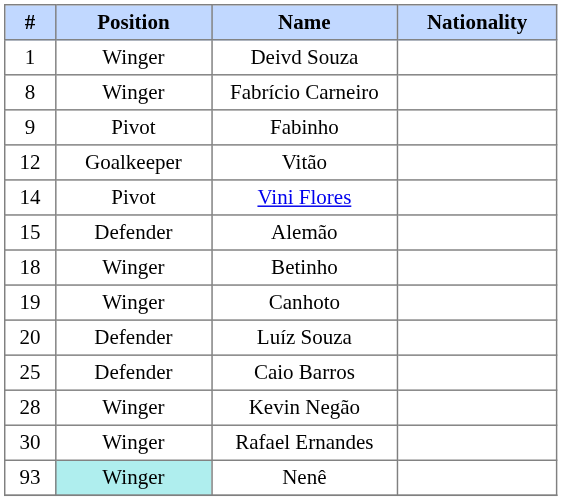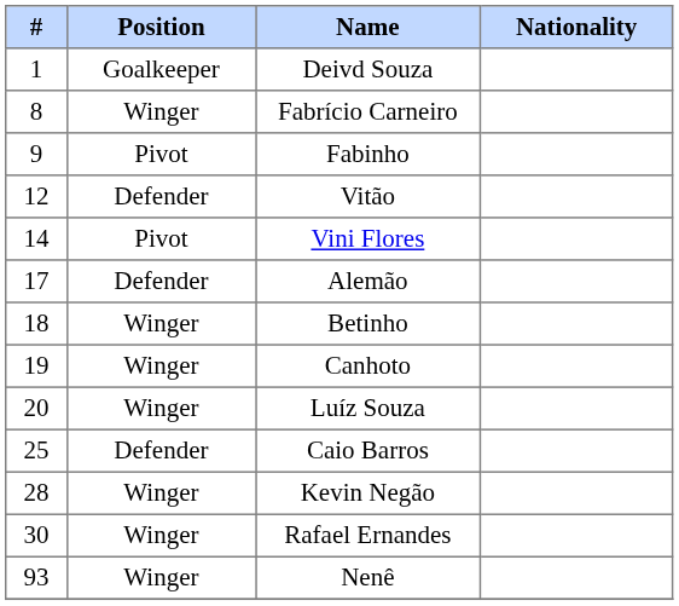 <table border=1 style="border-collapse:collapse; font-size:90%;" cellpadding=3 cellspacing=0 width=30%>
 <tr bgcolor=#C1D8FF>
 <th width=2%>#</th>
 <th width=5%>Position</th>
 <th width=10%>Name</th>
 <th width=5%>Nationality</th>
 </tr>
 <tr align=center>
 <td>1</td>
-<td>Winger</td>
+<td>Goalkeeper</td>
 <td>Deivd Souza</td>
 <td></td>
 </tr>
 <tr align=center>
 <td>8</td>
 <td>Winger</td>
 <td>Fabrício Carneiro</td>
 <td></td>
 </tr>
 <tr align=center>
 <td>9</td>
 <td>Pivot</td>
 <td>Fabinho</td>
 <td></td>
 </tr>
 <tr align=center>
 <td>12</td>
-<td>Goalkeeper</td>
+<td>Defender</td>
 <td>Vitão</td>
 <td></td>
 </tr>
 <tr align=center>
 <td>14</td>
 <td>Pivot</td>
 <td><a href='#'>Vini Flores</a></td>
 <td></td>
 </tr>
 <tr align=center>
-<td>15</td>
+<td>17</td>
 <td>Defender</td>
 <td>Alemão</td>
 <td></td>
 </tr>
 <tr align=center>
 <td>18</td>
 <td>Winger</td>
 <td>Betinho</td>
 <td></td>
 </tr>
 <tr align=center>
 <td>19</td>
 <td>Winger</td>
 <td>Canhoto</td>
 <td></td>
 </tr>
 <tr align=center>
 <td>20</td>
-<td>Defender</td>
+<td>Winger</td>
 <td>Luíz Souza</td>
 <td></td>
 </tr>
 <tr align=center>
 <td>25</td>
 <td>Defender</td>
 <td>Caio Barros</td>
 <td></td>
 </tr>
 <tr align=center>
 <td>28</td>
 <td>Winger</td>
 <td>Kevin Negão</td>
 <td></td>
 </tr>
 <tr align=center>
 <td>30</td>
 <td>Winger</td>
 <td>Rafael Ernandes</td>
 <td></td>
 </tr>
 <tr align=center>
 <td>93</td>
-<td style="background: paleturquoise;">Winger</td>
+<td>Winger</td>
 <td>Nenê</td>
 <td></td>
 </tr>
 <tr align=center>
 </tr>
 </table>
